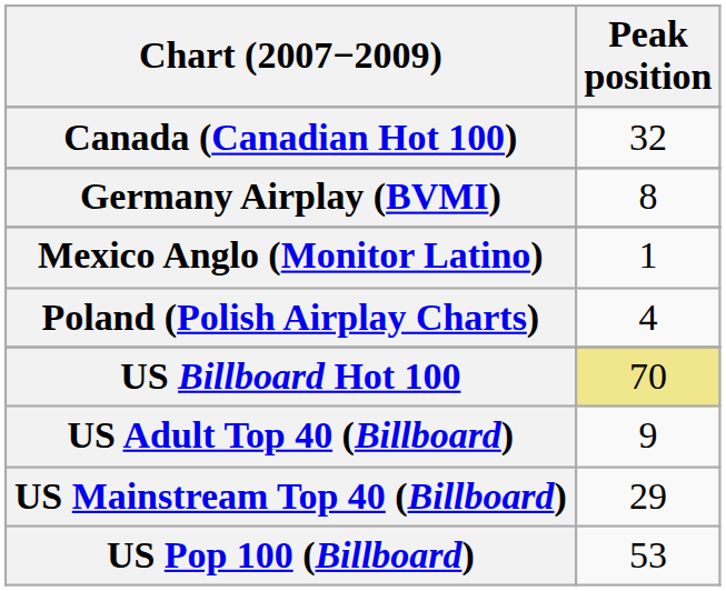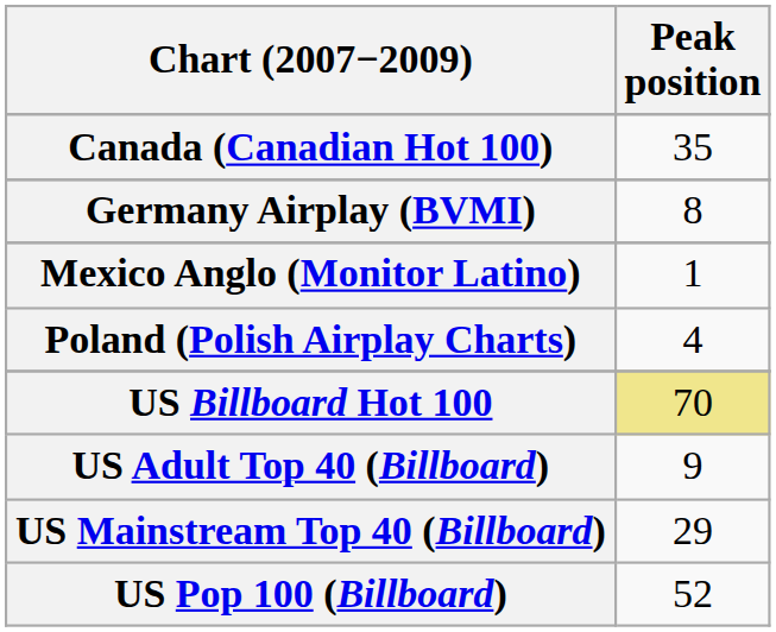 <table class="wikitable sortable plainrowheaders" style="text-align:center">
 <tr>
 <th>Chart (2007−2009)</th>
 <th>Peak<br>position</th>
 </tr>
 <tr>
 </tr>
 <tr>
 </tr>
 <tr>
 <th scope="row">Canada (<a href='#'>Canadian Hot 100</a>)</th>
-<td>32</td>
+<td>35</td>
 </tr>
 <tr>
 </tr>
 <tr>
 </tr>
 <tr>
 <th scope="row">Germany Airplay (<a href='#'>BVMI</a>)</th>
 <td>8</td>
 </tr>
 <tr>
 </tr>
 <tr>
 <th scope="row">Mexico Anglo (<a href='#'>Monitor Latino</a>)</th>
 <td>1</td>
 </tr>
 <tr>
 <th scope="row">Poland (<a href='#'>Polish Airplay Charts</a>)</th>
 <td>4</td>
 </tr>
 <tr>
 </tr>
 <tr>
 </tr>
 <tr>
 </tr>
 <tr>
 <th scope="row">US <a href='#'><em>Billboard</em> Hot 100</a></th>
 <td style="background: khaki;">70</td>
 </tr>
 <tr>
 <th scope="row">US <a href='#'>Adult Top 40</a> (<em><a href='#'>Billboard</a></em>)</th>
 <td>9</td>
 </tr>
 <tr>
 <th scope="row">US <a href='#'>Mainstream Top 40</a> (<em><a href='#'>Billboard</a></em>)</th>
 <td>29</td>
 </tr>
 <tr>
 <th scope="row">US <a href='#'>Pop 100</a> (<em><a href='#'>Billboard</a></em>)</th>
-<td>53</td>
+<td>52</td>
 </tr>
 </table>
